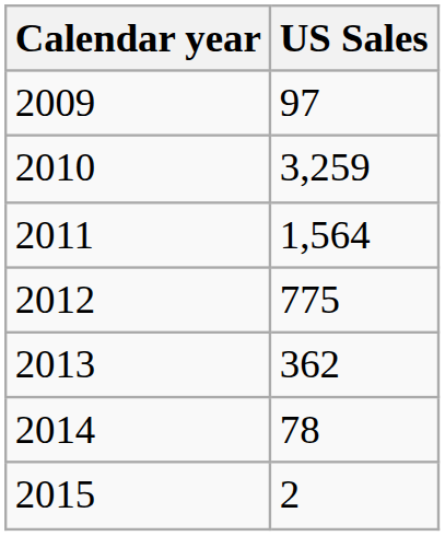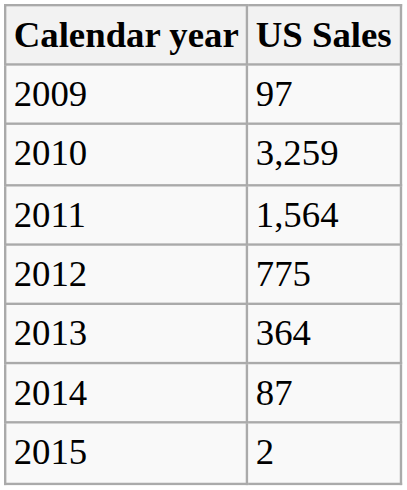 <table class=wikitable style="font-size:97%">
 <tr>
 <th>Calendar year</th>
 <th>US Sales</th>
 </tr>
 <tr>
 <td>2009</td>
 <td>97</td>
 </tr>
 <tr>
 <td>2010</td>
 <td>3,259</td>
 </tr>
 <tr>
 <td>2011</td>
 <td>1,564</td>
 </tr>
 <tr>
 <td>2012</td>
 <td>775</td>
 </tr>
 <tr>
 <td>2013</td>
-<td>362</td>
+<td>364</td>
 </tr>
 <tr>
 <td>2014</td>
-<td>78</td>
+<td>87</td>
 </tr>
 <tr>
 <td>2015</td>
 <td>2</td>
 </tr>
 </table>
